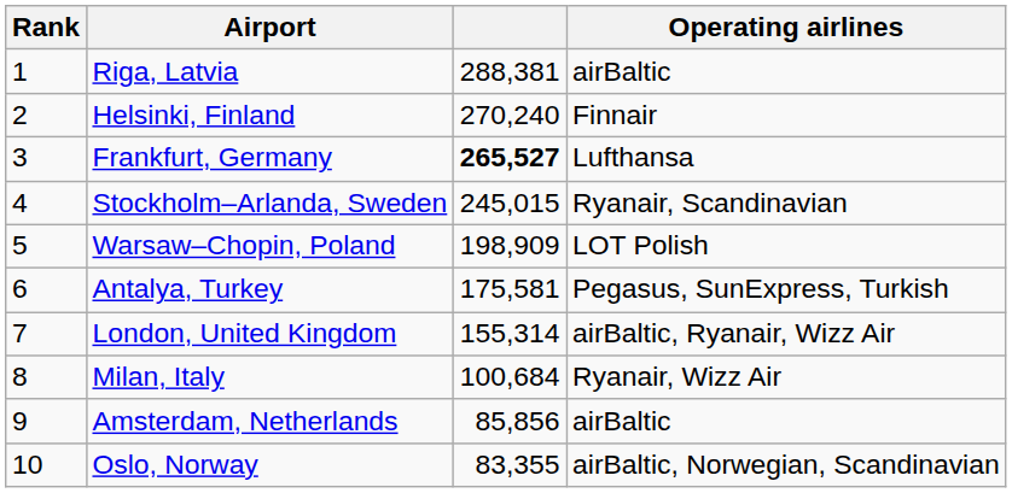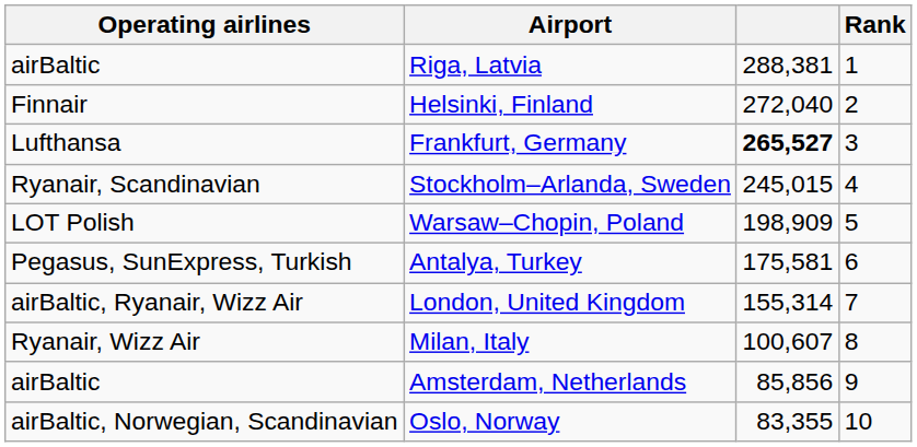 <table class="wikitable" width="align=">
 <tr>
-<th>Rank</th>
+<th>Operating airlines</th>
 <th>Airport</th>
 <th></th>
-<th>Operating airlines</th>
+<th>Rank</th>
 </tr>
 <tr>
-<td>1</td>
+<td>airBaltic</td>
 <td> <a href='#'>Riga, Latvia</a></td>
 <td style="text-align:right;">288,381</td>
-<td>airBaltic</td>
+<td>1</td>
 </tr>
 <tr>
+<td>Finnair</td>
+<td> <a href='#'>Helsinki, Finland</a></td>
+<td style="text-align:right;">272,040</td>
 <td>2</td>
-<td> <a href='#'>Helsinki, Finland</a></td>
-<td style="text-align:right;">270,240</td>
-<td>Finnair</td>
 </tr>
 <tr>
-<td>3</td>
+<td>Lufthansa</td>
 <td> <a href='#'>Frankfurt, Germany</a></td>
 <td style="text-align:right;"><strong>265,527</strong></td>
-<td>Lufthansa</td>
+<td>3</td>
 </tr>
 <tr>
-<td>4</td>
+<td>Ryanair, Scandinavian</td>
 <td> <a href='#'>Stockholm–Arlanda, Sweden</a></td>
 <td style="text-align:right;">245,015</td>
-<td>Ryanair, Scandinavian</td>
+<td>4</td>
 </tr>
 <tr>
-<td>5</td>
+<td>LOT Polish</td>
 <td> <a href='#'>Warsaw–Chopin, Poland</a></td>
 <td style="text-align:right;">198,909</td>
-<td>LOT Polish</td>
+<td>5</td>
 </tr>
 <tr>
-<td>6</td>
+<td>Pegasus, SunExpress, Turkish</td>
 <td> <a href='#'>Antalya, Turkey</a></td>
 <td style="text-align:right;">175,581</td>
-<td>Pegasus, SunExpress, Turkish</td>
+<td>6</td>
 </tr>
 <tr>
-<td>7</td>
+<td>airBaltic, Ryanair, Wizz Air</td>
 <td> <a href='#'>London, United Kingdom</a></td>
 <td style="text-align:right;">155,314</td>
-<td>airBaltic, Ryanair, Wizz Air</td>
+<td>7</td>
 </tr>
 <tr>
+<td>Ryanair, Wizz Air</td>
+<td> <a href='#'>Milan, Italy</a></td>
+<td style="text-align:right;">100,607</td>
 <td>8</td>
-<td> <a href='#'>Milan, Italy</a></td>
-<td style="text-align:right;">100,684</td>
-<td>Ryanair, Wizz Air</td>
 </tr>
 <tr>
-<td>9</td>
+<td>airBaltic</td>
 <td> <a href='#'>Amsterdam, Netherlands</a></td>
 <td style="text-align:right;">85,856</td>
-<td>airBaltic</td>
+<td>9</td>
 </tr>
 <tr>
-<td>10</td>
+<td>airBaltic, Norwegian, Scandinavian</td>
 <td> <a href='#'>Oslo, Norway</a></td>
 <td style="text-align:right;">83,355</td>
-<td>airBaltic, Norwegian, Scandinavian</td>
+<td>10</td>
 </tr>
 </table>
